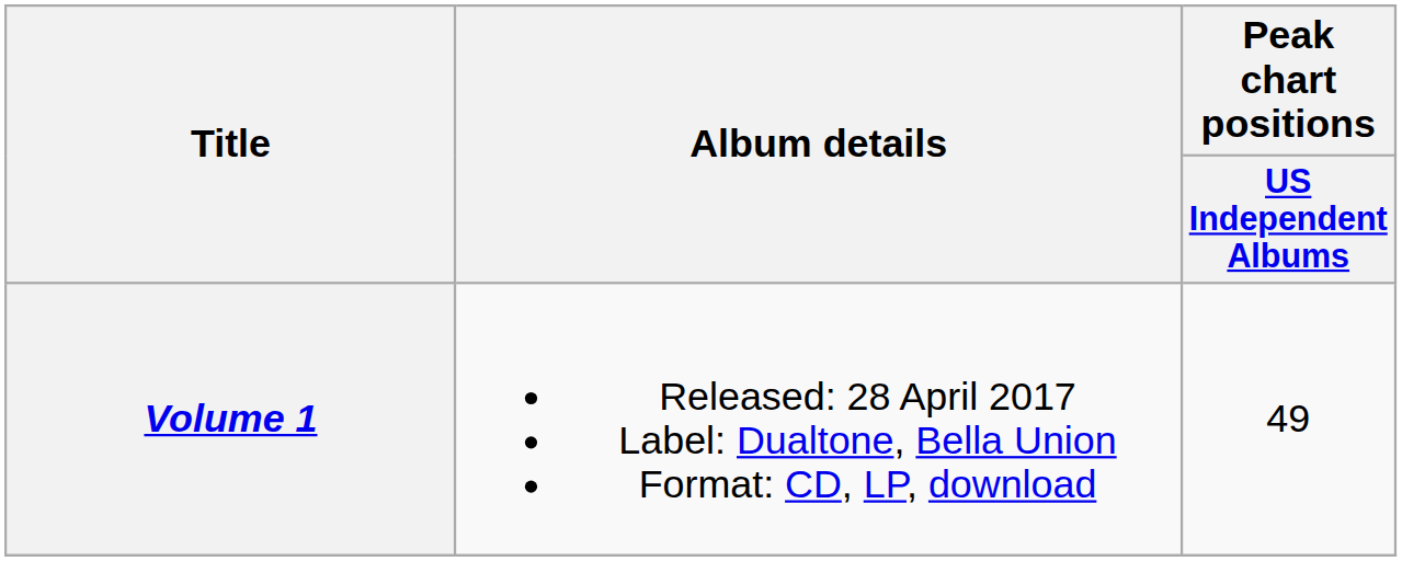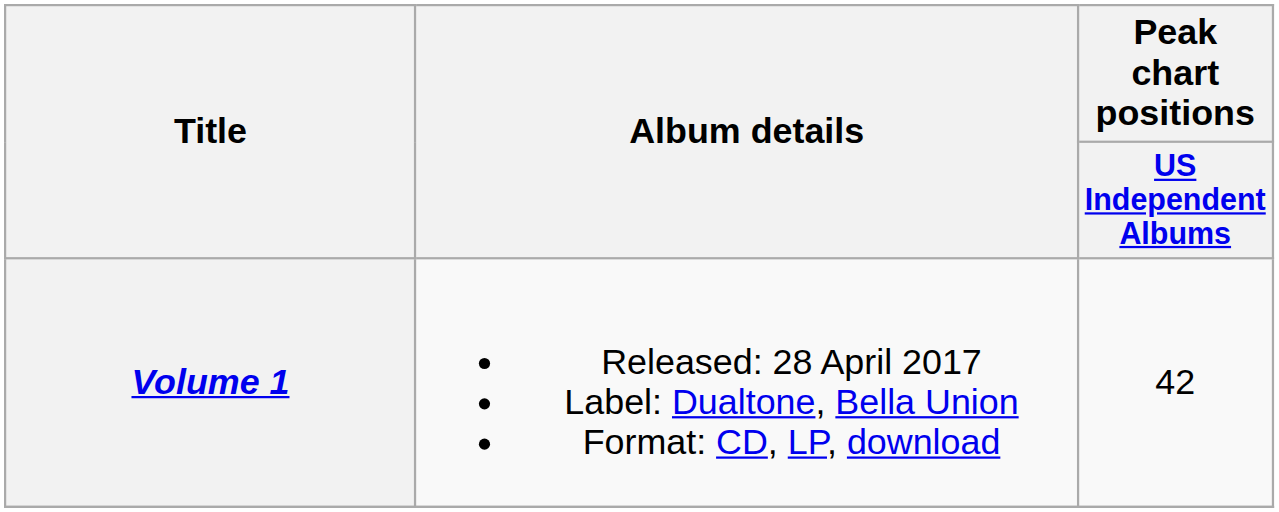 <table class="wikitable plainrowheaders" style="text-align:center;">
 <tr>
 <th scope="col" rowspan="2" style="width:11em;">Title</th>
 <th scope="col" rowspan="2" style="width:18em;">Album details</th>
 <th scope="col" colspan="1">Peak chart positions</th>
 </tr>
 <tr>
 <th scope="col" style="width:3em;font-size:85%;"><a href='#'>US<br>Independent Albums</a><br></th>
 </tr>
 <tr>
 <th scope="row"><em><a href='#'>Volume 1</a></em></th>
 <td><br><ul><li>Released: 28 April 2017</li><li>Label: <a href='#'>Dualtone</a>, <a href='#'>Bella Union</a></li><li>Format: <a href='#'>CD</a>, <a href='#'>LP</a>, <a href='#'>download</a></li></ul></td>
-<td>49</td>
+<td>42</td>
 </tr>
 <tr>
 </tr>
 </table>
